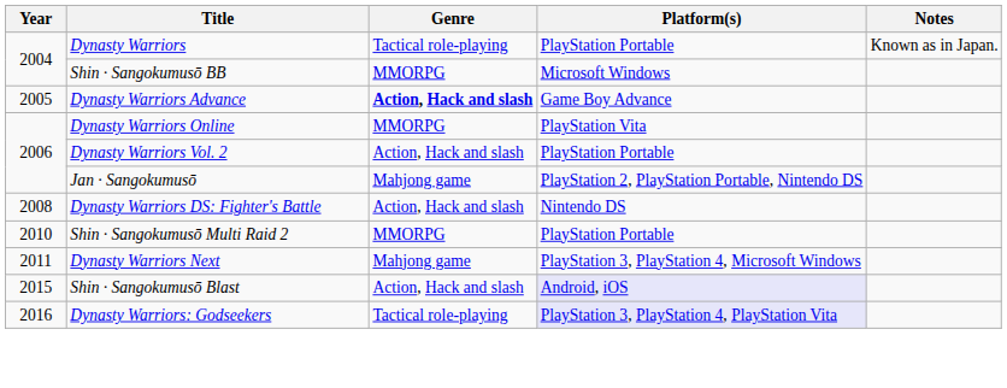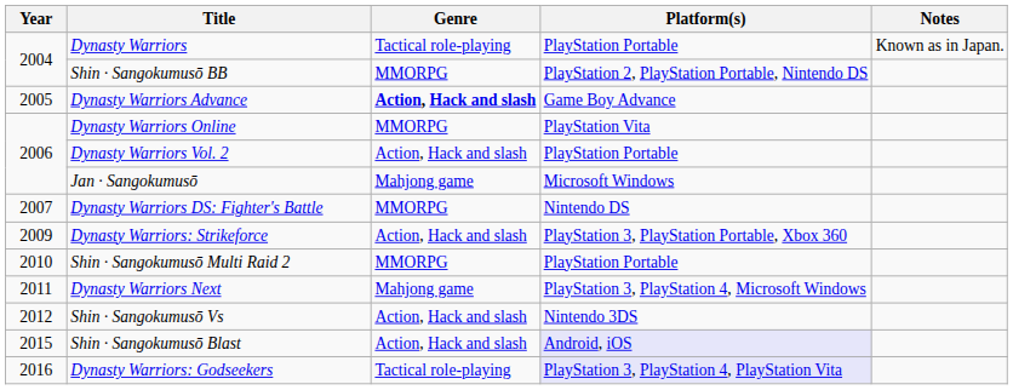 <table class="wikitable sortable" style="font-size: 95%;">
 <tr>
 <th style="width:50px;">Year</th>
 <th style="width:275px;">Title</th>
 <th style="min-width:50px;">Genre</th>
 <th style="min-width:90px;">Platform(s)</th>
 <th class="unsortable">Notes</th>
 </tr>
 <tr>
 <td rowspan="2" style="text-align: center;">2004</td>
 <td><em><a href='#'>Dynasty Warriors</a></em></td>
 <td><a href='#'>Tactical role-playing</a></td>
 <td><a href='#'>PlayStation Portable</a></td>
 <td>Known as  in Japan.</td>
 </tr>
 <tr>
 <td><em>Shin · Sangokumusō BB</em></td>
 <td><a href='#'>MMORPG</a></td>
-<td><a href='#'>Microsoft Windows</a></td>
+<td><a href='#'>PlayStation 2</a>, <a href='#'>PlayStation Portable</a>, <a href='#'>Nintendo DS</a></td>
 <td></td>
 </tr>
 <tr>
 <td style="text-align: center;">2005</td>
 <td><em><a href='#'>Dynasty Warriors Advance</a></em></td>
 <td><strong><a href='#'>Action</a>, <a href='#'>Hack and slash</a></strong></td>
 <td><a href='#'>Game Boy Advance</a></td>
 <td></td>
 </tr>
 <tr>
 <td rowspan="3" style="text-align: center;">2006</td>
 <td><em><a href='#'>Dynasty Warriors Online</a></em></td>
 <td><a href='#'>MMORPG</a></td>
 <td><a href='#'>PlayStation Vita</a></td>
 <td></td>
 </tr>
 <tr>
 <td><em><a href='#'>Dynasty Warriors Vol. 2</a></em></td>
 <td><a href='#'>Action</a>, <a href='#'>Hack and slash</a></td>
 <td><a href='#'>PlayStation Portable</a></td>
 <td></td>
 </tr>
 <tr>
 <td><em>Jan · Sangokumusō</em></td>
 <td><a href='#'>Mahjong game</a></td>
-<td><a href='#'>PlayStation 2</a>, <a href='#'>PlayStation Portable</a>, <a href='#'>Nintendo DS</a></td>
+<td><a href='#'>Microsoft Windows</a></td>
 <td></td>
 </tr>
 <tr>
-<td style="text-align: center;">2008</td>
+<td style="text-align: center;">2007</td>
 <td><em><a href='#'>Dynasty Warriors DS: Fighter's Battle</a></em></td>
+<td><a href='#'>MMORPG</a></td>
+<td><a href='#'>Nintendo DS</a></td>
+<td></td>
+</tr>
+<tr>
+<td style="text-align: center;">2009</td>
+<td><em><a href='#'>Dynasty Warriors: Strikeforce</a></em></td>
 <td><a href='#'>Action</a>, <a href='#'>Hack and slash</a></td>
-<td><a href='#'>Nintendo DS</a></td>
+<td><a href='#'>PlayStation 3</a>, <a href='#'>PlayStation Portable</a>, <a href='#'>Xbox 360</a></td>
 <td></td>
 </tr>
 <tr>
 <td style="text-align: center;">2010</td>
 <td><em>Shin · Sangokumusō Multi Raid 2</em></td>
 <td><a href='#'>MMORPG</a></td>
 <td><a href='#'>PlayStation Portable</a></td>
 <td></td>
 </tr>
 <tr>
 <td style="text-align: center;">2011</td>
 <td><em><a href='#'>Dynasty Warriors Next</a></em></td>
 <td><a href='#'>Mahjong game</a></td>
 <td><a href='#'>PlayStation 3</a>, <a href='#'>PlayStation 4</a>, <a href='#'>Microsoft Windows</a></td>
 <td></td>
 </tr>
 <tr>
+<td style="text-align: center;">2012</td>
+<td><em>Shin · Sangokumusō Vs</em></td>
+<td><a href='#'>Action</a>, <a href='#'>Hack and slash</a></td>
+<td><a href='#'>Nintendo 3DS</a></td>
+<td></td>
+</tr>
+<tr>
 <td style="text-align: center;">2015</td>
 <td><em>Shin · Sangokumusō Blast</em></td>
 <td><a href='#'>Action</a>, <a href='#'>Hack and slash</a></td>
 <td style="background: lavender;"><a href='#'>Android</a>, <a href='#'>iOS</a></td>
 <td></td>
 </tr>
 <tr>
 <td style="text-align: center;">2016</td>
 <td><em><a href='#'>Dynasty Warriors: Godseekers</a></em></td>
 <td><a href='#'>Tactical role-playing</a></td>
 <td style="background: lavender;"><a href='#'>PlayStation 3</a>, <a href='#'>PlayStation 4</a>, <a href='#'>PlayStation Vita</a></td>
 <td></td>
 </tr>
 </table>
